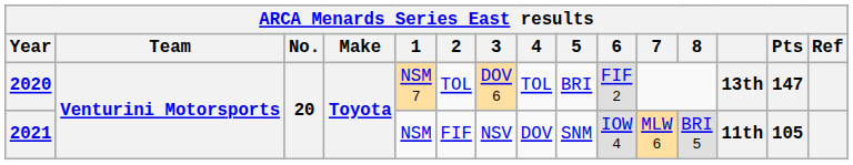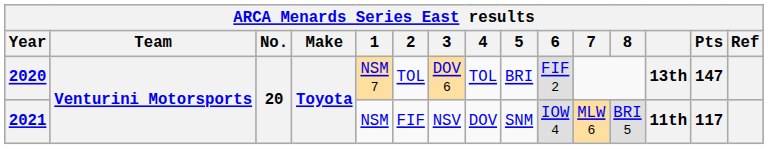 <table class="wikitable" style="text-align:center; font-size:75%">
 <tr>
 <th colspan=15><a href='#'>ARCA Menards Series East</a> results</th>
 </tr>
 <tr>
 <th>Year</th>
 <th>Team</th>
 <th>No.</th>
 <th>Make</th>
 <th>1</th>
 <th>2</th>
 <th>3</th>
 <th>4</th>
 <th>5</th>
 <th>6</th>
 <th>7</th>
 <th>8</th>
 <th></th>
 <th>Pts</th>
 <th>Ref</th>
 </tr>
 <tr>
 <th><a href='#'>2020</a></th>
 <th rowspan=2><a href='#'>Venturini Motorsports</a></th>
 <th rowspan=2>20</th>
 <th rowspan=2><a href='#'>Toyota</a></th>
 <td style="background:#FFDF9F;"><a href='#'>NSM</a><br><small>7</small></td>
 <td><a href='#'>TOL</a></td>
 <td style="background:#FFDF9F;"><a href='#'>DOV</a><br><small>6</small></td>
 <td><a href='#'>TOL</a></td>
 <td><a href='#'>BRI</a></td>
 <td style="background:#DFDFDF;"><a href='#'>FIF</a><br><small>2</small></td>
 <td colspan=2></td>
 <th>13th</th>
 <th>147</th>
 <th></th>
 </tr>
 <tr>
 <th><a href='#'>2021</a></th>
 <td><a href='#'>NSM</a></td>
 <td><a href='#'>FIF</a></td>
 <td><a href='#'>NSV</a></td>
 <td><a href='#'>DOV</a></td>
 <td><a href='#'>SNM</a></td>
 <td style="background:#DFDFDF;"><a href='#'>IOW</a><br><small>4</small></td>
 <td style="background:#FFDF9F;"><a href='#'>MLW</a><br><small>6</small></td>
 <td style="background:#DFDFDF;"><a href='#'>BRI</a><br><small>5</small></td>
 <th>11th</th>
-<th>105</th>
+<th>117</th>
 <th></th>
 </tr>
 </table>
